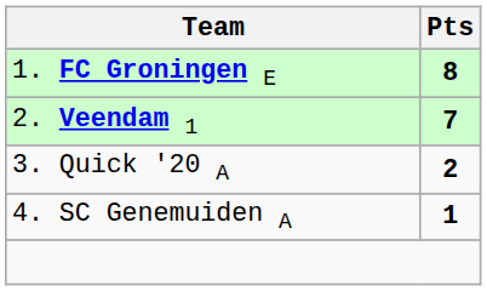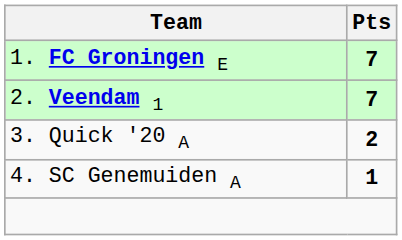 <table class="wikitable" style="text-align:center; float:left; margin-right:1em">
 <tr>
 <th style="width:200px">Team</th>
 <th width=20>Pts</th>
 </tr>
 <tr bgcolor=ccffcc>
 <td align=left>1. <strong><a href='#'>FC Groningen</a></strong> <sub>E</sub></td>
-<td><strong>8</strong></td>
+<td><strong>7</strong></td>
 </tr>
 <tr bgcolor=ccffcc>
 <td align=left>2. <strong><a href='#'>Veendam</a></strong> <sub>1</sub></td>
 <td><strong>7</strong></td>
 </tr>
 <tr>
 <td align=left>3. Quick '20 <sub>A</sub></td>
 <td><strong>2</strong></td>
 </tr>
 <tr>
 <td align=left>4. SC Genemuiden <sub>A</sub></td>
 <td><strong>1</strong></td>
 </tr>
 <tr>
 <td colspan=2> </td>
 </tr>
 </table>
